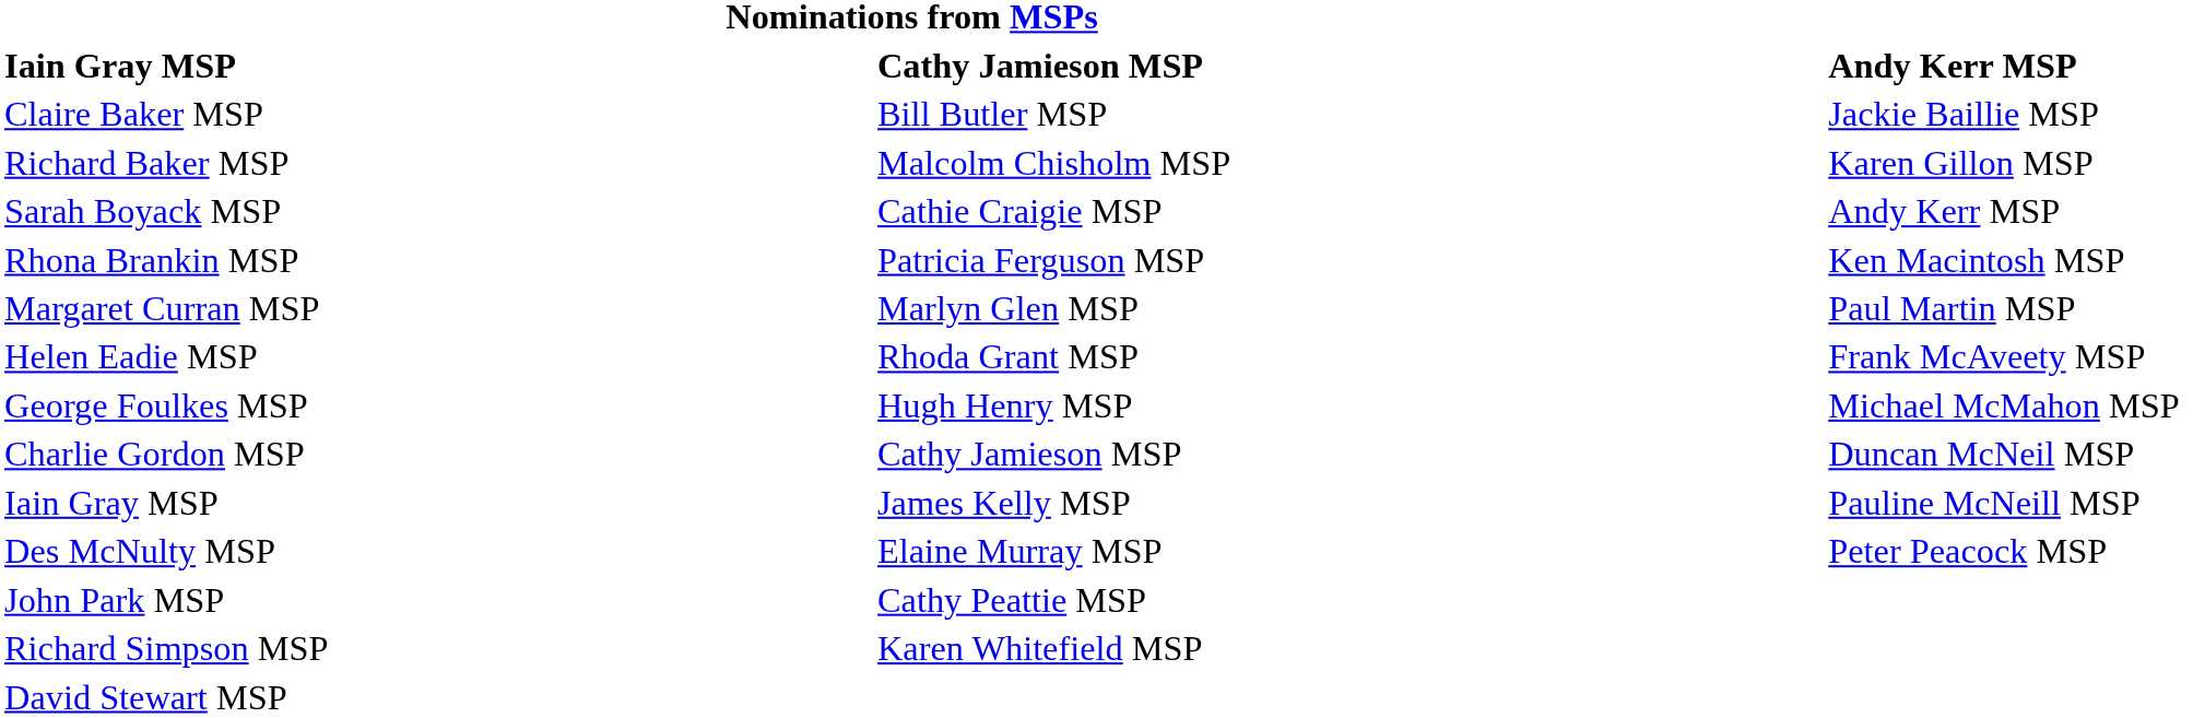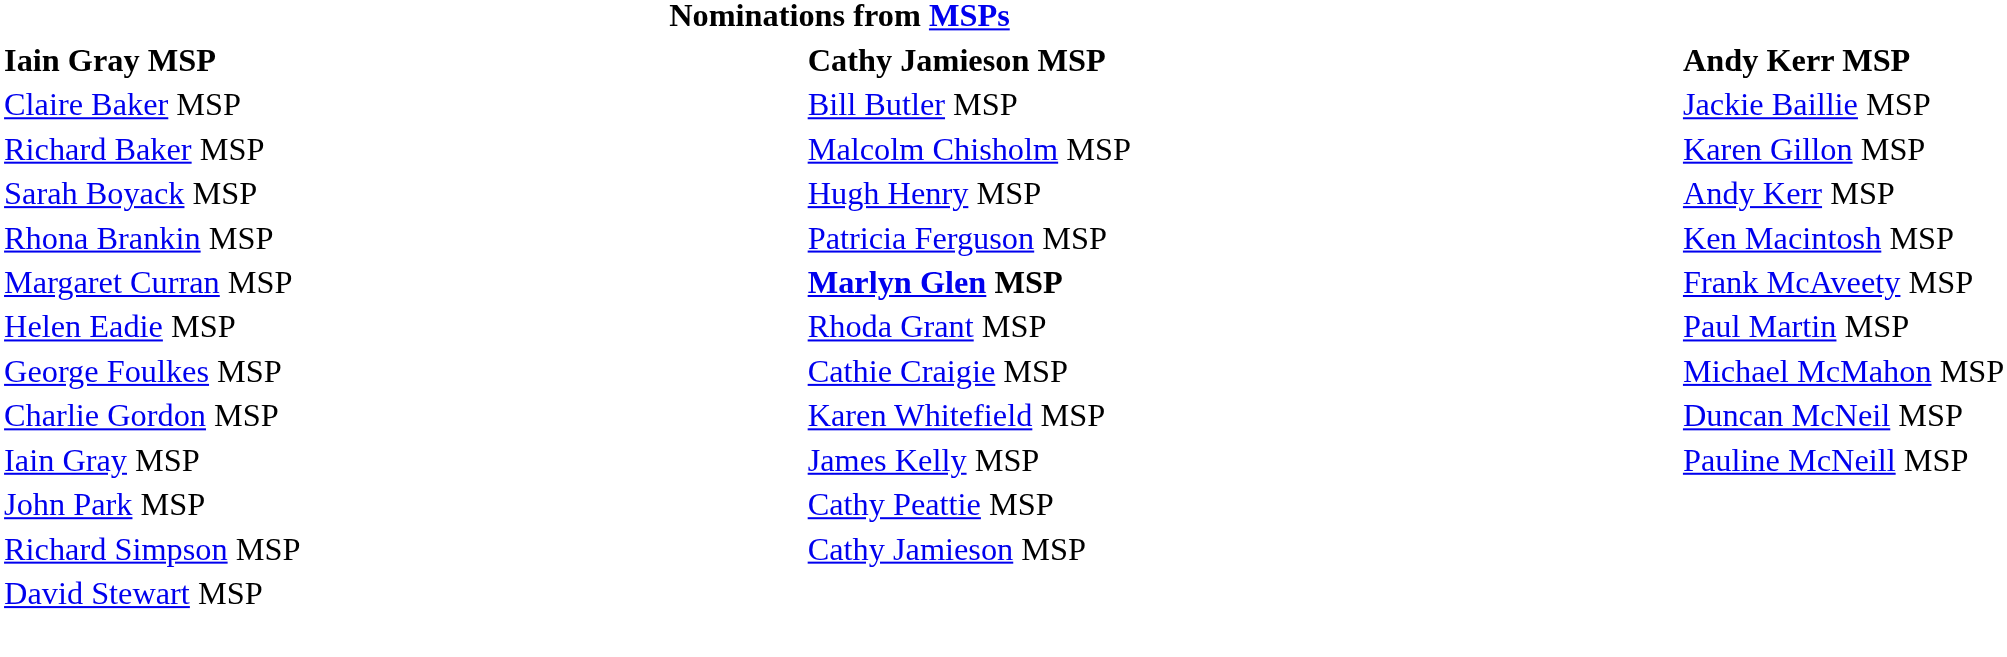 <table class="collapsible collapsed" style="width:100%;">
 <tr>
 <th colspan="2">Nominations from <a href='#'>MSPs</a></th>
 </tr>
 <tr>
 <td><strong>Iain Gray MSP</strong></td>
 <td><strong>Cathy Jamieson MSP</strong></td>
 <td><strong>Andy Kerr MSP</strong></td>
 </tr>
 <tr>
 <td><a href='#'>Claire Baker</a> MSP</td>
 <td><a href='#'>Bill Butler</a> MSP</td>
 <td><a href='#'>Jackie Baillie</a> MSP</td>
 </tr>
 <tr>
 <td><a href='#'>Richard Baker</a> MSP</td>
 <td><a href='#'>Malcolm Chisholm</a> MSP</td>
 <td><a href='#'>Karen Gillon</a> MSP</td>
 </tr>
 <tr>
 <td><a href='#'>Sarah Boyack</a> MSP</td>
-<td><a href='#'>Cathie Craigie</a> MSP</td>
+<td><a href='#'>Hugh Henry</a> MSP</td>
 <td><a href='#'>Andy Kerr</a> MSP</td>
 </tr>
 <tr>
 <td><a href='#'>Rhona Brankin</a> MSP</td>
 <td><a href='#'>Patricia Ferguson</a> MSP</td>
 <td><a href='#'>Ken Macintosh</a> MSP</td>
 </tr>
 <tr>
 <td><a href='#'>Margaret Curran</a> MSP</td>
-<td><a href='#'>Marlyn Glen</a> MSP</td>
-<td><a href='#'>Paul Martin</a> MSP</td>
+<td><strong><a href='#'>Marlyn Glen</a> MSP</strong></td>
+<td><a href='#'>Frank McAveety</a> MSP</td>
 </tr>
 <tr>
 <td><a href='#'>Helen Eadie</a> MSP</td>
 <td><a href='#'>Rhoda Grant</a> MSP</td>
-<td><a href='#'>Frank McAveety</a> MSP</td>
+<td><a href='#'>Paul Martin</a> MSP</td>
 </tr>
 <tr>
 <td><a href='#'>George Foulkes</a> MSP</td>
-<td><a href='#'>Hugh Henry</a> MSP</td>
+<td><a href='#'>Cathie Craigie</a> MSP</td>
 <td><a href='#'>Michael McMahon</a> MSP</td>
 </tr>
 <tr>
 <td><a href='#'>Charlie Gordon</a> MSP</td>
-<td><a href='#'>Cathy Jamieson</a> MSP</td>
+<td><a href='#'>Karen Whitefield</a> MSP</td>
 <td><a href='#'>Duncan McNeil</a> MSP</td>
 </tr>
 <tr>
 <td><a href='#'>Iain Gray</a> MSP</td>
 <td><a href='#'>James Kelly</a> MSP</td>
 <td><a href='#'>Pauline McNeill</a> MSP</td>
 </tr>
 <tr>
-<td><a href='#'>Des McNulty</a> MSP</td>
-<td><a href='#'>Elaine Murray</a> MSP</td>
-<td><a href='#'>Peter Peacock</a> MSP</td>
-<td></td>
-</tr>
-<tr>
 <td><a href='#'>John Park</a> MSP</td>
 <td><a href='#'>Cathy Peattie</a> MSP</td>
 <td></td>
 </tr>
 <tr>
 <td><a href='#'>Richard Simpson</a> MSP</td>
-<td><a href='#'>Karen Whitefield</a> MSP</td>
+<td><a href='#'>Cathy Jamieson</a> MSP</td>
 <td></td>
 </tr>
 <tr>
 <td><a href='#'>David Stewart</a> MSP</td>
 <td></td>
 </tr>
 </table>
